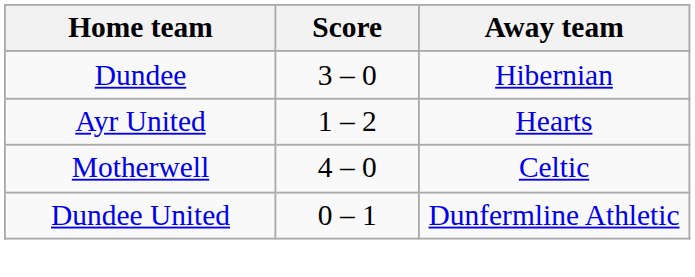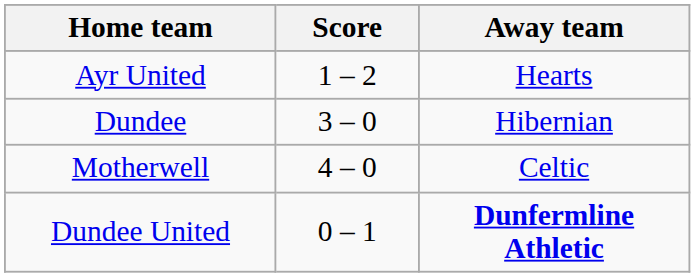 <table class="wikitable" style="text-align: center">
 <tr>
 <th width=140>Home team</th>
 <th width=70>Score</th>
 <th width=140>Away team</th>
 </tr>
 <tr>
+<td><a href='#'>Ayr United</a></td>
+<td>1 – 2</td>
+<td><a href='#'>Hearts</a></td>
+</tr>
+<tr>
 <td><a href='#'>Dundee</a></td>
 <td>3 – 0</td>
 <td><a href='#'>Hibernian</a></td>
-</tr>
-<tr>
-<td><a href='#'>Ayr United</a></td>
-<td>1 – 2</td>
-<td><a href='#'>Hearts</a></td>
 </tr>
 <tr>
 <td><a href='#'>Motherwell</a></td>
 <td>4 – 0</td>
 <td><a href='#'>Celtic</a></td>
 </tr>
 <tr>
 <td><a href='#'>Dundee United</a></td>
 <td>0 – 1</td>
-<td><a href='#'>Dunfermline Athletic</a></td>
+<td><strong><a href='#'>Dunfermline Athletic</a></strong></td>
 </tr>
 </table>
